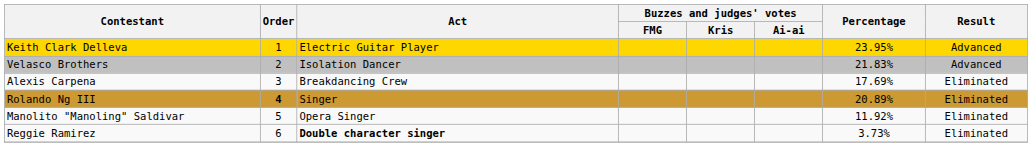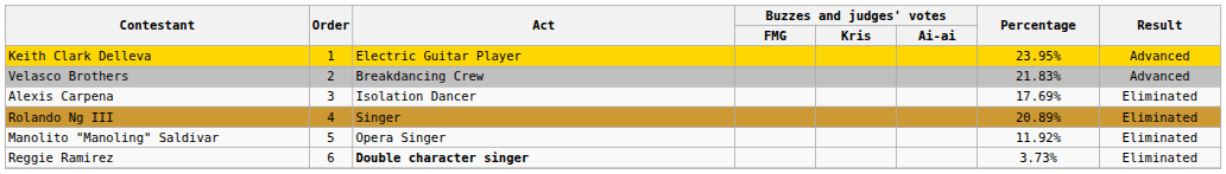 <table class="wikitable" style="text-align:center; width:100%;">
 <tr>
 <th rowspan="2" style="width:25%;">Contestant</th>
 <th rowspan="2" style="width:03%;">Order</th>
 <th rowspan="2">Act</th>
 <th colspan="3" style="width:20%;">Buzzes and judges' votes</th>
 <th rowspan="2" style="width:10%;">Percentage</th>
 <th rowspan="2" style="width:10%;">Result</th>
 </tr>
 <tr>
 <th style="width:06.66%;">FMG</th>
 <th style="width:06.66%;">Kris</th>
 <th style="width:06.66%;">Ai-ai</th>
 </tr>
 <tr bgcolor=gold>
 <td scope="row" style="text-align:left;">Keith Clark Delleva</td>
 <td>1</td>
 <td scope="row" style="text-align:left;">Electric Guitar Player</td>
 <td></td>
 <td></td>
 <td></td>
 <td>23.95%</td>
 <td>Advanced</td>
 </tr>
 <tr bgcolor=silver>
 <td scope="row" style="text-align:left;">Velasco Brothers</td>
 <td>2</td>
-<td scope="row" style="text-align:left;">Isolation Dancer</td>
+<td scope="row" style="text-align:left;">Breakdancing Crew</td>
 <td></td>
 <td></td>
 <td></td>
 <td>21.83%</td>
 <td>Advanced</td>
 </tr>
 <tr>
 <td scope="row" style="text-align:left;">Alexis Carpena</td>
 <td>3</td>
-<td scope="row" style="text-align:left;">Breakdancing Crew</td>
+<td scope="row" style="text-align:left;">Isolation Dancer</td>
 <td></td>
 <td></td>
 <td></td>
 <td>17.69%</td>
 <td>Eliminated</td>
 </tr>
 <tr bgcolor=#CC9933>
 <td scope="row" style="text-align:left;">Rolando Ng III</td>
-<td><strong>4</strong></td>
+<td>4</td>
 <td scope="row" style="text-align:left;">Singer</td>
 <td></td>
 <td></td>
 <td></td>
 <td>20.89%</td>
 <td>Eliminated</td>
 </tr>
 <tr>
 <td scope="row" style="text-align:left;">Manolito "Manoling" Saldivar</td>
 <td>5</td>
 <td scope="row" style="text-align:left;">Opera Singer</td>
 <td></td>
 <td></td>
 <td></td>
 <td>11.92%</td>
 <td>Eliminated</td>
 </tr>
 <tr>
 <td scope="row" style="text-align:left;">Reggie Ramirez</td>
 <td>6</td>
 <td scope="row" style="text-align:left;"><strong>Double character singer</strong></td>
 <td></td>
 <td></td>
 <td></td>
 <td>3.73%</td>
 <td>Eliminated</td>
 </tr>
 <tr>
 </tr>
 </table>
